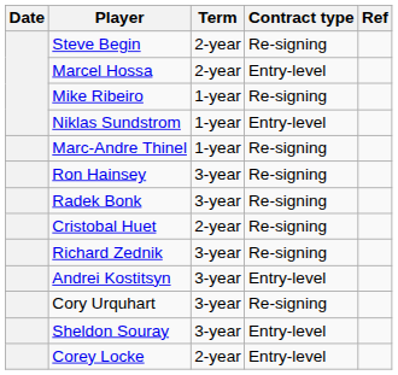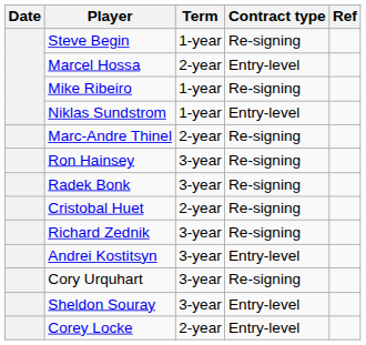 <table class="wikitable plainrowheaders">
 <tr style="background:#ddd; text-align:center;">
 <th>Date</th>
 <th>Player</th>
 <th>Term</th>
 <th>Contract type</th>
 <th>Ref</th>
 </tr>
 <tr>
 <th scope="row" rowspan=4></th>
 <td><a href='#'>Steve Begin</a></td>
-<td>2-year</td>
+<td>1-year</td>
 <td>Re-signing</td>
 <td></td>
 </tr>
 <tr>
 <td><a href='#'>Marcel Hossa</a></td>
 <td>2-year</td>
 <td>Entry-level</td>
 <td></td>
 </tr>
 <tr>
 <td><a href='#'>Mike Ribeiro</a></td>
 <td>1-year</td>
 <td>Re-signing</td>
 <td></td>
 </tr>
 <tr>
 <td><a href='#'>Niklas Sundstrom</a></td>
 <td>1-year</td>
 <td>Entry-level</td>
 <td></td>
 </tr>
 <tr>
 <th scope="row"></th>
 <td><a href='#'>Marc-Andre Thinel</a></td>
-<td>1-year</td>
+<td>2-year</td>
 <td>Re-signing</td>
 <td></td>
 </tr>
 <tr>
 <th scope="row"></th>
 <td><a href='#'>Ron Hainsey</a></td>
 <td>3-year</td>
 <td>Re-signing</td>
 <td></td>
 </tr>
 <tr>
 <th scope="row"></th>
 <td><a href='#'>Radek Bonk</a></td>
 <td>3-year</td>
 <td>Re-signing</td>
 <td></td>
 </tr>
 <tr>
 <th scope="row"></th>
 <td><a href='#'>Cristobal Huet</a></td>
 <td>2-year</td>
 <td>Re-signing</td>
 <td></td>
 </tr>
 <tr>
 <th scope="row"></th>
 <td><a href='#'>Richard Zednik</a></td>
 <td>3-year</td>
 <td>Re-signing</td>
 <td></td>
 </tr>
 <tr>
 <th scope="row"></th>
 <td><a href='#'>Andrei Kostitsyn</a></td>
 <td>3-year</td>
 <td>Entry-level</td>
 <td></td>
 </tr>
 <tr>
 <th scope="row"></th>
 <td>Cory Urquhart</td>
 <td>3-year</td>
 <td>Re-signing</td>
 <td></td>
 </tr>
 <tr>
 <th scope="row"></th>
 <td><a href='#'>Sheldon Souray</a></td>
 <td>3-year</td>
 <td>Entry-level</td>
 <td></td>
 </tr>
 <tr>
 <th scope="row"></th>
 <td><a href='#'>Corey Locke</a></td>
 <td>2-year</td>
 <td>Entry-level</td>
 <td></td>
 </tr>
 </table>
